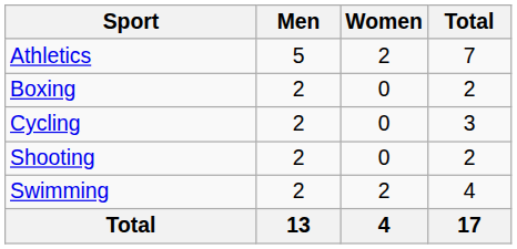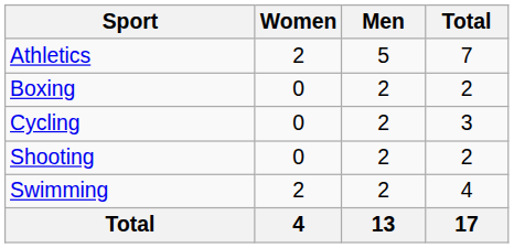 <table class="wikitable sortable" style="text-align:center;">
 <tr>
 <th width=180>Sport</th>
+<th width=55>Women</th>
 <th width=55>Men</th>
-<th width=55>Women</th>
 <th width=55>Total</th>
 </tr>
 <tr>
 <td align=left><a href='#'>Athletics</a></td>
+<td>2</td>
 <td>5</td>
-<td>2</td>
 <td>7</td>
 </tr>
 <tr>
 <td align=left><a href='#'>Boxing</a></td>
+<td>0</td>
 <td>2</td>
-<td>0</td>
 <td>2</td>
 </tr>
 <tr>
 <td align=left><a href='#'>Cycling</a></td>
+<td>0</td>
 <td>2</td>
-<td>0</td>
 <td>3</td>
 </tr>
 <tr>
 <td align=left><a href='#'>Shooting</a></td>
+<td>0</td>
 <td>2</td>
-<td>0</td>
 <td>2</td>
 </tr>
 <tr>
 <td align=left><a href='#'>Swimming</a></td>
 <td>2</td>
 <td>2</td>
 <td>4</td>
 </tr>
 <tr>
 <th>Total</th>
+<th>4</th>
 <th>13</th>
-<th>4</th>
 <th>17</th>
 </tr>
 </table>
